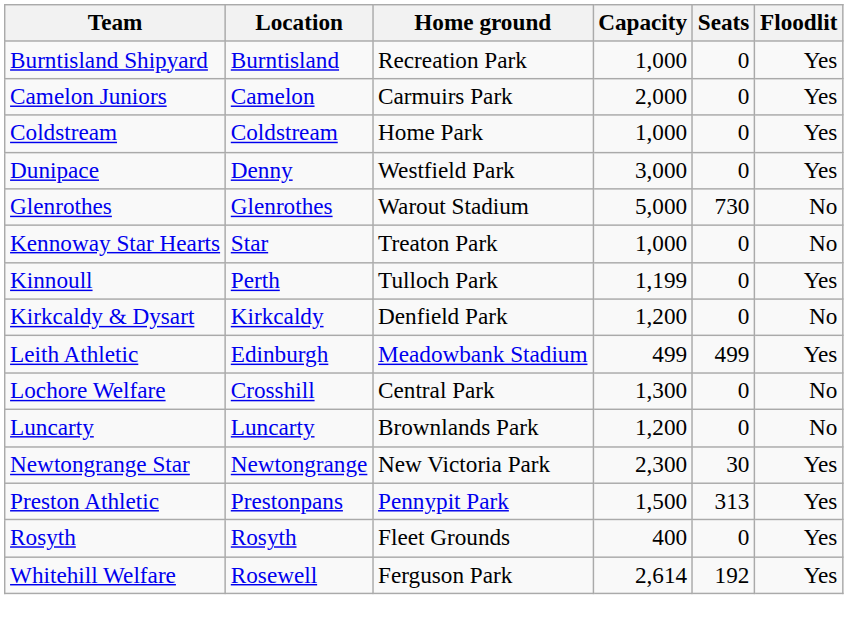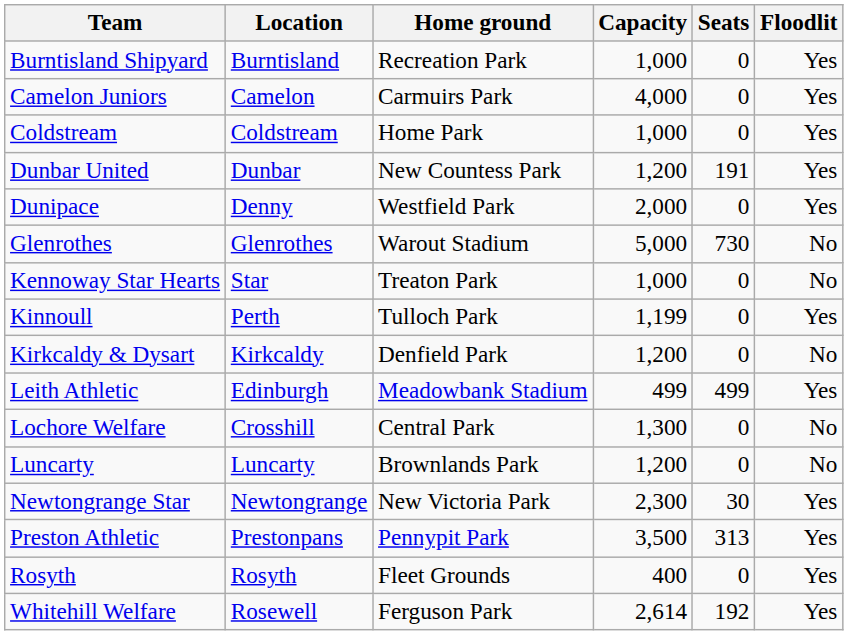 <table class="wikitable sortable">
 <tr>
 <th>Team</th>
 <th>Location</th>
 <th>Home ground</th>
 <th data-sort-type="number">Capacity</th>
 <th data-sort-type="number">Seats</th>
 <th>Floodlit</th>
 </tr>
 <tr>
 <td><a href='#'>Burntisland Shipyard</a> </td>
 <td><a href='#'>Burntisland</a></td>
 <td>Recreation Park</td>
 <td align=right>1,000</td>
 <td align=right>0</td>
 <td align=right>Yes</td>
 </tr>
 <tr>
 <td><a href='#'>Camelon Juniors</a> </td>
 <td><a href='#'>Camelon</a></td>
 <td>Carmuirs Park</td>
-<td align=right>2,000</td>
+<td align=right>4,000</td>
 <td align=right>0</td>
 <td align=right>Yes</td>
 </tr>
 <tr>
 <td><a href='#'>Coldstream</a> </td>
 <td><a href='#'>Coldstream</a></td>
 <td>Home Park</td>
 <td align=right>1,000</td>
 <td align=right>0</td>
 <td align=right>Yes</td>
 </tr>
 <tr>
+<td><a href='#'>Dunbar United</a> </td>
+<td><a href='#'>Dunbar</a></td>
+<td>New Countess Park</td>
+<td align=right>1,200</td>
+<td align=right>191</td>
+<td align=right>Yes</td>
+</tr>
+<tr>
 <td><a href='#'>Dunipace</a> </td>
 <td><a href='#'>Denny</a></td>
 <td>Westfield Park</td>
-<td align=right>3,000</td>
+<td align=right>2,000</td>
 <td align=right>0</td>
 <td align=right>Yes</td>
 </tr>
 <tr>
 <td><a href='#'>Glenrothes</a></td>
 <td><a href='#'>Glenrothes</a></td>
 <td>Warout Stadium </td>
 <td align=right>5,000</td>
 <td align=right>730</td>
 <td align=right>No</td>
 </tr>
 <tr>
 <td><a href='#'>Kennoway Star Hearts</a></td>
 <td><a href='#'>Star</a></td>
 <td>Treaton Park</td>
 <td align=right>1,000</td>
 <td align=right>0</td>
 <td align=right>No</td>
 </tr>
 <tr>
 <td><a href='#'>Kinnoull</a></td>
 <td><a href='#'>Perth</a></td>
 <td>Tulloch Park</td>
 <td align=right>1,199</td>
 <td align=right>0</td>
 <td align=right>Yes</td>
 </tr>
 <tr>
 <td><a href='#'>Kirkcaldy & Dysart</a></td>
 <td><a href='#'>Kirkcaldy</a></td>
 <td>Denfield Park</td>
 <td align=right>1,200</td>
 <td align=right>0</td>
 <td align=right>No</td>
 </tr>
 <tr>
 <td><a href='#'>Leith Athletic</a></td>
 <td><a href='#'>Edinburgh</a></td>
 <td><a href='#'>Meadowbank Stadium</a></td>
 <td align=right>499</td>
 <td align=right>499</td>
 <td align=right>Yes</td>
 </tr>
 <tr>
 <td><a href='#'>Lochore Welfare</a></td>
 <td><a href='#'>Crosshill</a></td>
 <td>Central Park</td>
 <td align=right>1,300</td>
 <td align=right>0</td>
 <td align=right>No</td>
 </tr>
 <tr>
 <td><a href='#'>Luncarty</a></td>
 <td><a href='#'>Luncarty</a></td>
 <td>Brownlands Park</td>
 <td align=right>1,200</td>
 <td align=right>0</td>
 <td align=right>No</td>
 </tr>
 <tr>
 <td><a href='#'>Newtongrange Star</a> </td>
 <td><a href='#'>Newtongrange</a></td>
 <td>New Victoria Park</td>
 <td align=right>2,300</td>
 <td align=right>30</td>
 <td align=right>Yes</td>
 </tr>
 <tr>
 <td><a href='#'>Preston Athletic</a> </td>
 <td><a href='#'>Prestonpans</a></td>
 <td><a href='#'>Pennypit Park</a></td>
-<td align=right>1,500</td>
+<td align=right>3,500</td>
 <td align=right>313</td>
 <td align=right>Yes</td>
 </tr>
 <tr>
 <td><a href='#'>Rosyth</a></td>
 <td><a href='#'>Rosyth</a></td>
 <td>Fleet Grounds</td>
 <td align=right>400</td>
 <td align=right>0</td>
 <td align=right>Yes</td>
 </tr>
 <tr>
 <td><a href='#'>Whitehill Welfare</a> </td>
 <td><a href='#'>Rosewell</a></td>
 <td>Ferguson Park</td>
 <td align=right>2,614</td>
 <td align=right>192</td>
 <td align=right>Yes</td>
 </tr>
 </table>
